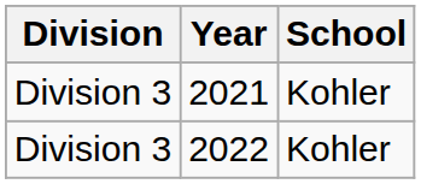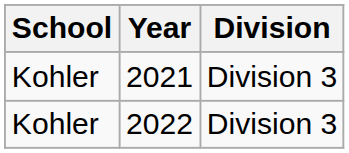 <table class="wikitable">
 <tr>
+<th>School</th>
+<th>Year</th>
 <th>Division</th>
-<th>Year</th>
-<th>School</th>
 </tr>
 <tr>
+<td>Kohler</td>
+<td>2021</td>
 <td>Division 3</td>
-<td>2021</td>
-<td>Kohler</td>
 </tr>
 <tr>
+<td>Kohler</td>
+<td>2022</td>
 <td>Division 3</td>
-<td>2022</td>
-<td>Kohler</td>
 </tr>
 </table>
